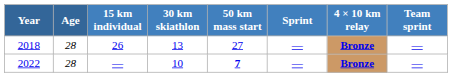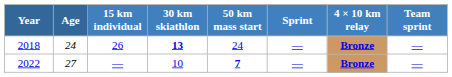 <table class="wikitable" style="font-size:95%; text-align:center; border:grey solid 1px; border-collapse:collapse; background:#ffffff;">
 <tr>
 <th style="background-color:#369; color:white; width:60px;"> Year </th>
 <th style="background-color:#369; color:white; width:40px;"> Age </th>
 <th style="background-color:#4180be; color:white; width:75px;"> 15 km <br> individual </th>
 <th style="background-color:#4180be; color:white; width:75px;"> 30 km <br> skiathlon </th>
 <th style="background-color:#4180be; color:white; width:75px;"> 50 km <br> mass start </th>
 <th style="background-color:#4180be; color:white; width:75px;"> Sprint </th>
 <th style="background-color:#4180be; color:white; width:75px;"> 4 × 10 km <br> relay </th>
 <th style="background-color:#4180be; color:white; width:75px;"> Team <br> sprint </th>
 </tr>
 <tr>
 <td><a href='#'>2018</a></td>
-<td><em>28</em></td>
+<td><em>24</em></td>
 <td><a href='#'>26</a></td>
-<td><a href='#'>13</a></td>
-<td><a href='#'>27</a></td>
+<td><strong><a href='#'>13</a></strong></td>
+<td><a href='#'>24</a></td>
 <td><a href='#'>—</a></td>
 <td style="background:#c96"><a href='#'><strong>Bronze</strong></a></td>
 <td><a href='#'>—</a></td>
 </tr>
 <tr>
 <td><a href='#'>2022</a></td>
-<td><em>28</em></td>
+<td><em>27</em></td>
 <td><a href='#'>—</a></td>
 <td><a href='#'>10</a></td>
 <td><strong><a href='#'>7</a></strong></td>
 <td><a href='#'>—</a></td>
 <td style="background:#c96"><a href='#'><strong>Bronze</strong></a></td>
 <td><a href='#'>—</a></td>
 </tr>
 </table>
